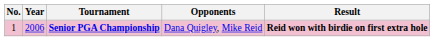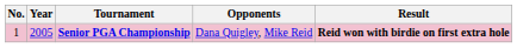 <table class="wikitable" style="font-size:95%;">
 <tr>
 <th>No.</th>
 <th>Year</th>
 <th>Tournament</th>
 <th>Opponents</th>
 <th>Result</th>
 </tr>
 <tr style="background:#F2C1D1;">
 <td align=center>1</td>
-<td><a href='#'>2006</a></td>
+<td><a href='#'>2005</a></td>
 <td><strong><a href='#'>Senior PGA Championship</a></strong></td>
 <td> <a href='#'>Dana Quigley</a>,  <a href='#'>Mike Reid</a></td>
 <td><strong>Reid won with birdie on first extra hole</strong></td>
 </tr>
 </table>
